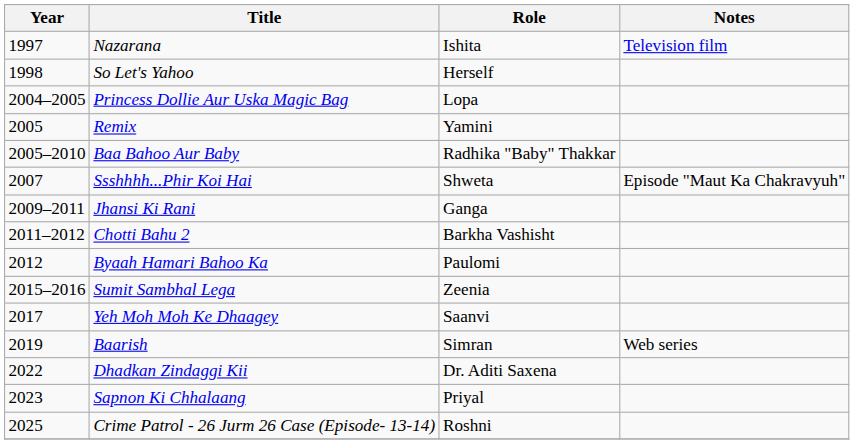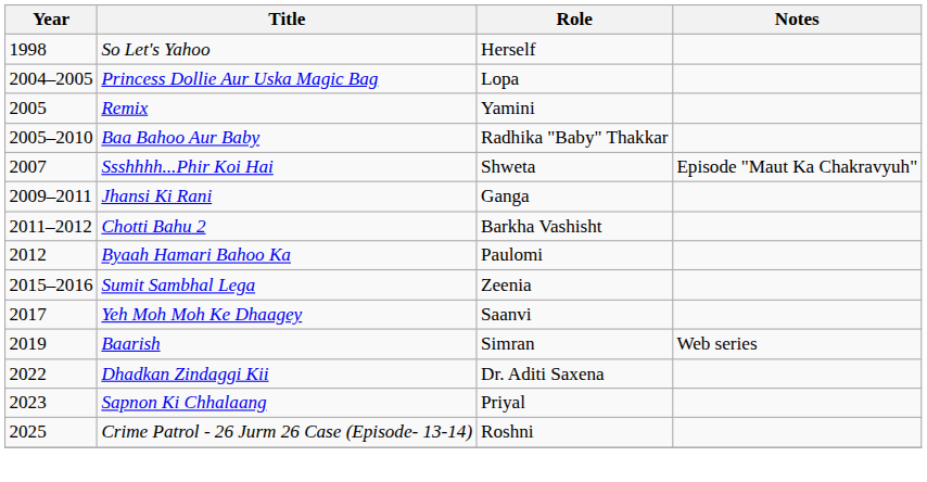 <table class="wikitable sortable">
 <tr>
 <th>Year</th>
 <th>Title</th>
 <th>Role</th>
 <th>Notes</th>
-</tr>
-<tr>
-<td>1997</td>
-<td><em>Nazarana</em></td>
-<td>Ishita</td>
-<td><a href='#'>Television film</a></td>
 </tr>
 <tr>
 <td>1998</td>
 <td><em>So Let's Yahoo</em></td>
 <td>Herself</td>
 <td></td>
 </tr>
 <tr>
 <td>2004–2005</td>
 <td><em><a href='#'>Princess Dollie Aur Uska Magic Bag</a></em></td>
 <td>Lopa</td>
 <td></td>
 </tr>
 <tr>
 <td>2005</td>
 <td><em><a href='#'>Remix</a></em></td>
 <td>Yamini</td>
 <td></td>
 </tr>
 <tr>
 <td>2005–2010</td>
 <td><em><a href='#'>Baa Bahoo Aur Baby</a></em></td>
 <td>Radhika "Baby" Thakkar</td>
 <td></td>
 </tr>
 <tr>
 <td>2007</td>
 <td><em><a href='#'>Ssshhhh...Phir Koi Hai</a></em></td>
 <td>Shweta</td>
 <td>Episode "Maut Ka Chakravyuh"</td>
 </tr>
 <tr>
 <td>2009–2011</td>
 <td><em><a href='#'>Jhansi Ki Rani</a></em></td>
 <td>Ganga</td>
 <td></td>
 </tr>
 <tr>
 <td>2011–2012</td>
 <td><em><a href='#'>Chotti Bahu 2</a></em></td>
 <td>Barkha Vashisht</td>
 <td></td>
 </tr>
 <tr>
 <td>2012</td>
 <td><em><a href='#'>Byaah Hamari Bahoo Ka</a></em></td>
 <td>Paulomi</td>
 <td></td>
 </tr>
 <tr>
 <td>2015–2016</td>
 <td><em><a href='#'>Sumit Sambhal Lega</a></em></td>
 <td>Zeenia</td>
 <td></td>
 </tr>
 <tr>
 <td>2017</td>
 <td><em><a href='#'>Yeh Moh Moh Ke Dhaagey</a></em></td>
 <td>Saanvi</td>
 <td></td>
 </tr>
 <tr>
 <td>2019</td>
 <td><em><a href='#'>Baarish</a></em></td>
 <td>Simran</td>
 <td>Web series</td>
 </tr>
 <tr>
 <td>2022</td>
 <td><em><a href='#'>Dhadkan Zindaggi Kii</a></em></td>
 <td>Dr. Aditi Saxena</td>
 <td></td>
 </tr>
 <tr>
 <td>2023</td>
 <td><em><a href='#'>Sapnon Ki Chhalaang</a></em></td>
 <td>Priyal</td>
 <td></td>
 </tr>
 <tr>
 <td>2025</td>
 <td><em>Crime Patrol - 26 Jurm 26 Case (Episode- 13-14)</em></td>
 <td>Roshni</td>
 <td></td>
 </tr>
 <tr>
 </tr>
 </table>
